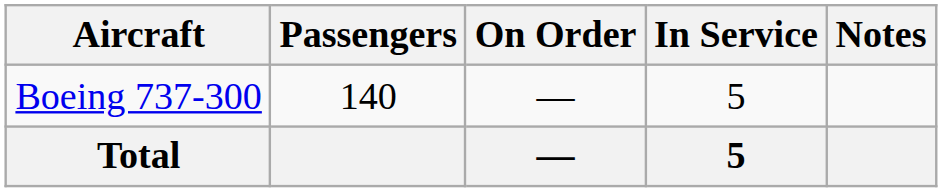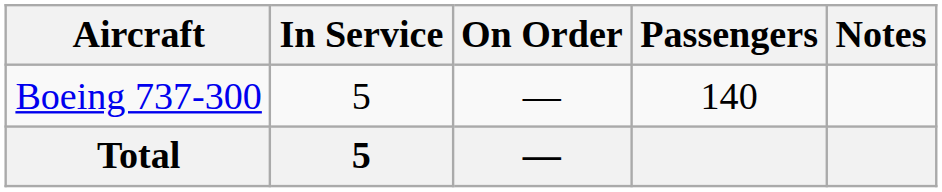 <table class="wikitable" style="margin:0.5em auto; text-align:center">
 <tr>
 <th>Aircraft</th>
+<th>In Service</th>
+<th>On Order</th>
 <th>Passengers</th>
-<th>On Order</th>
-<th>In Service</th>
 <th>Notes</th>
 </tr>
 <tr>
 <td><a href='#'>Boeing 737-300</a></td>
+<td>5</td>
+<td>—</td>
 <td>140</td>
-<td>—</td>
-<td>5</td>
 <td></td>
 </tr>
 <tr>
 <th>Total</th>
+<th>5</th>
+<th>—</th>
 <th></th>
-<th>—</th>
-<th>5</th>
 <th></th>
 </tr>
 </table>
